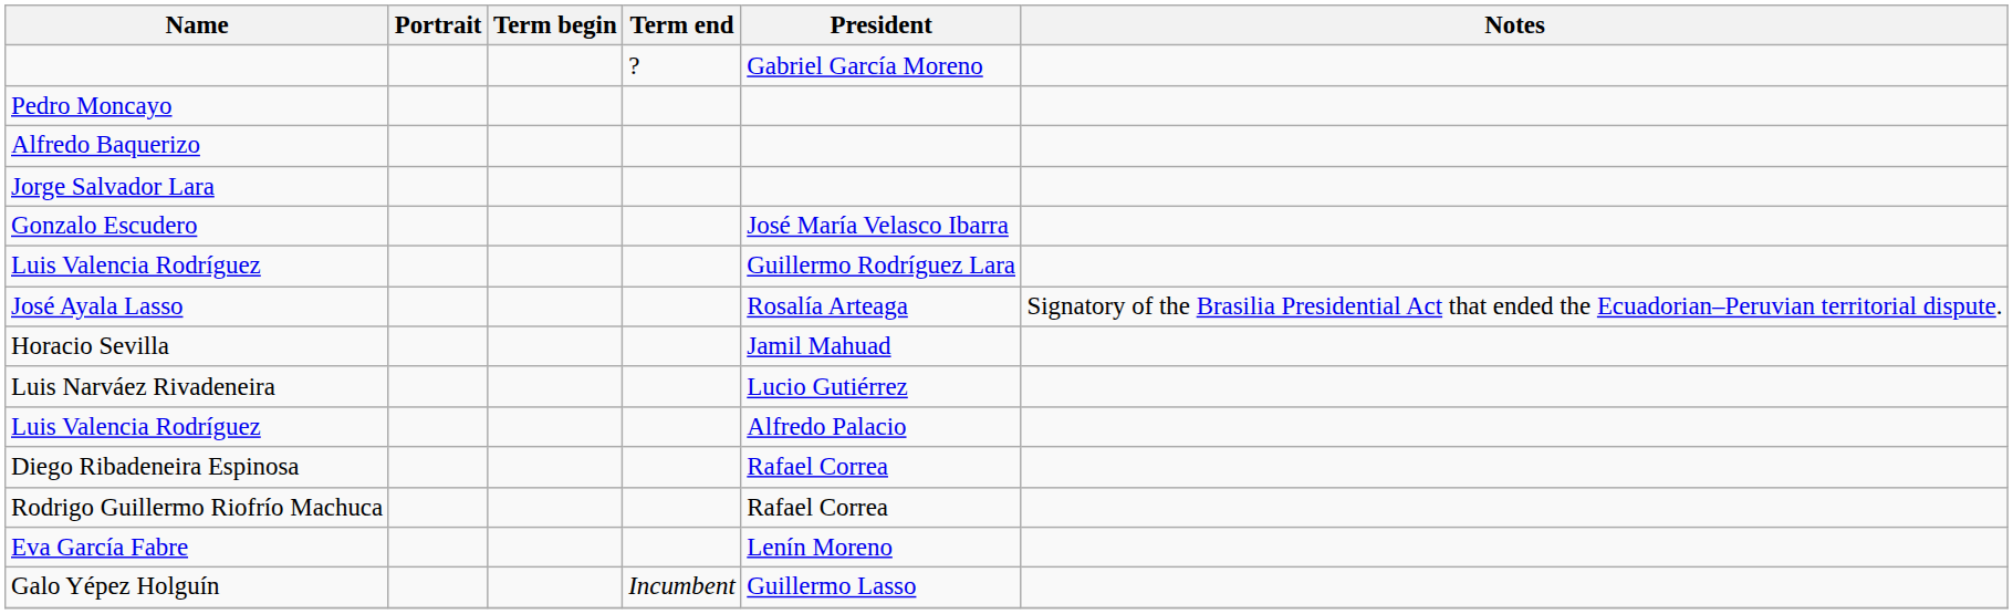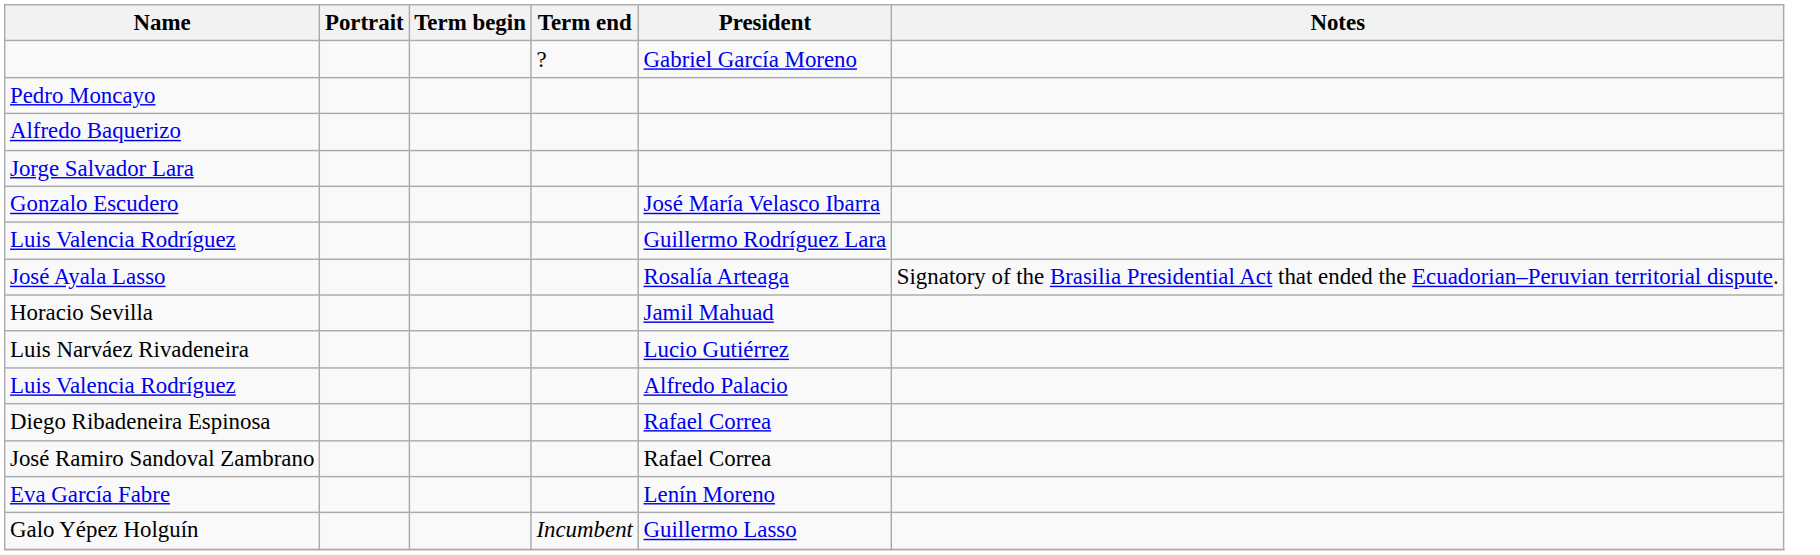 <table class="wikitable sortable"  text-align:center;">
 <tr>
 <th>Name</th>
 <th class="unsortable">Portrait</th>
 <th>Term begin</th>
 <th>Term end</th>
 <th>President</th>
 <th class="unsortable">Notes</th>
 </tr>
 <tr>
 <td></td>
 <td></td>
 <td></td>
 <td>?</td>
 <td><a href='#'>Gabriel García Moreno</a></td>
 <td></td>
 </tr>
 <tr>
 <td><a href='#'>Pedro Moncayo</a></td>
 <td></td>
 <td></td>
 <td></td>
 <td></td>
 <td></td>
 </tr>
 <tr>
 <td><a href='#'>Alfredo Baquerizo</a></td>
 <td></td>
 <td></td>
 <td></td>
 <td></td>
 <td></td>
 </tr>
 <tr>
 <td><a href='#'>Jorge Salvador Lara</a></td>
 <td></td>
 <td></td>
 <td></td>
 <td></td>
 <td></td>
 </tr>
 <tr>
 <td><a href='#'>Gonzalo Escudero</a></td>
 <td></td>
 <td></td>
 <td></td>
 <td><a href='#'>José María Velasco Ibarra</a></td>
 <td></td>
 </tr>
 <tr>
 <td><a href='#'>Luis Valencia Rodríguez</a></td>
 <td></td>
 <td></td>
 <td></td>
 <td><a href='#'>Guillermo Rodríguez Lara</a></td>
 <td></td>
 </tr>
 <tr>
 <td><a href='#'>José Ayala Lasso</a></td>
 <td></td>
 <td></td>
 <td></td>
 <td><a href='#'>Rosalía Arteaga</a></td>
 <td>Signatory of the <a href='#'>Brasilia Presidential Act</a> that ended the <a href='#'>Ecuadorian–Peruvian territorial dispute</a>.</td>
 </tr>
 <tr>
 <td>Horacio Sevilla</td>
 <td></td>
 <td></td>
 <td></td>
 <td><a href='#'>Jamil Mahuad</a></td>
 <td></td>
 </tr>
 <tr>
 <td>Luis Narváez Rivadeneira</td>
 <td></td>
 <td></td>
 <td></td>
 <td><a href='#'>Lucio Gutiérrez</a></td>
 <td></td>
 </tr>
 <tr>
 <td><a href='#'>Luis Valencia Rodríguez</a></td>
 <td></td>
 <td></td>
 <td></td>
 <td><a href='#'>Alfredo Palacio</a></td>
 <td></td>
 </tr>
 <tr>
 <td>Diego Ribadeneira Espinosa</td>
 <td></td>
 <td></td>
 <td></td>
 <td><a href='#'>Rafael Correa</a></td>
 <td></td>
 </tr>
 <tr>
-<td>Rodrigo Guillermo Riofrío Machuca</td>
+<td>José Ramiro Sandoval Zambrano</td>
 <td></td>
 <td></td>
 <td></td>
 <td>Rafael Correa</td>
 <td></td>
 </tr>
 <tr>
 <td><a href='#'>Eva García Fabre</a></td>
 <td></td>
 <td></td>
 <td></td>
 <td><a href='#'>Lenín Moreno</a></td>
 <td></td>
 </tr>
 <tr>
 <td>Galo Yépez Holguín</td>
 <td></td>
 <td></td>
 <td><em>Incumbent</em></td>
 <td><a href='#'>Guillermo Lasso</a></td>
 <td></td>
 </tr>
 <tr>
 </tr>
 </table>
